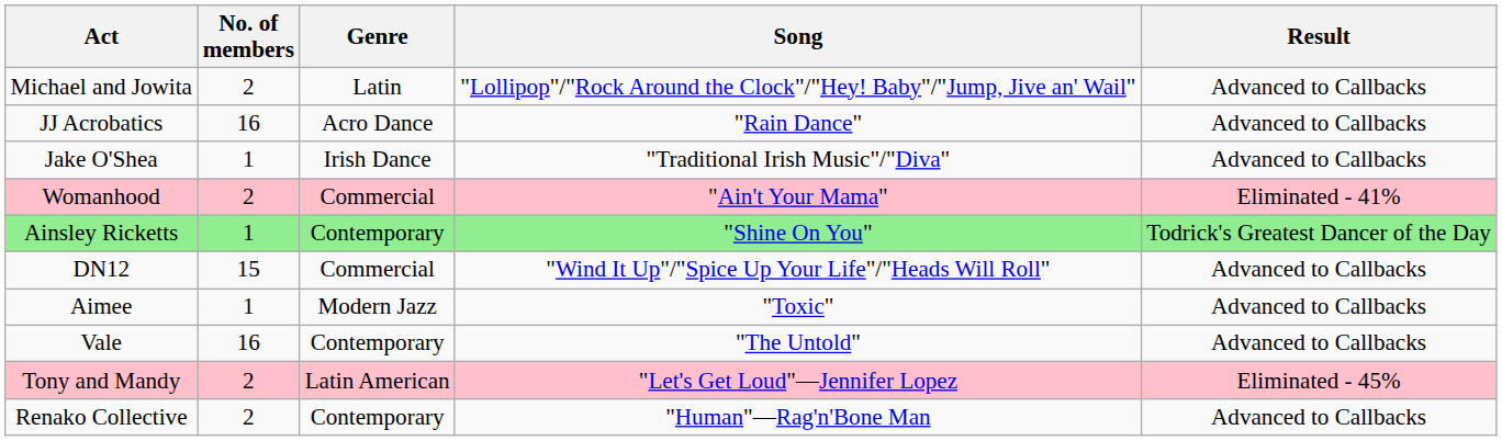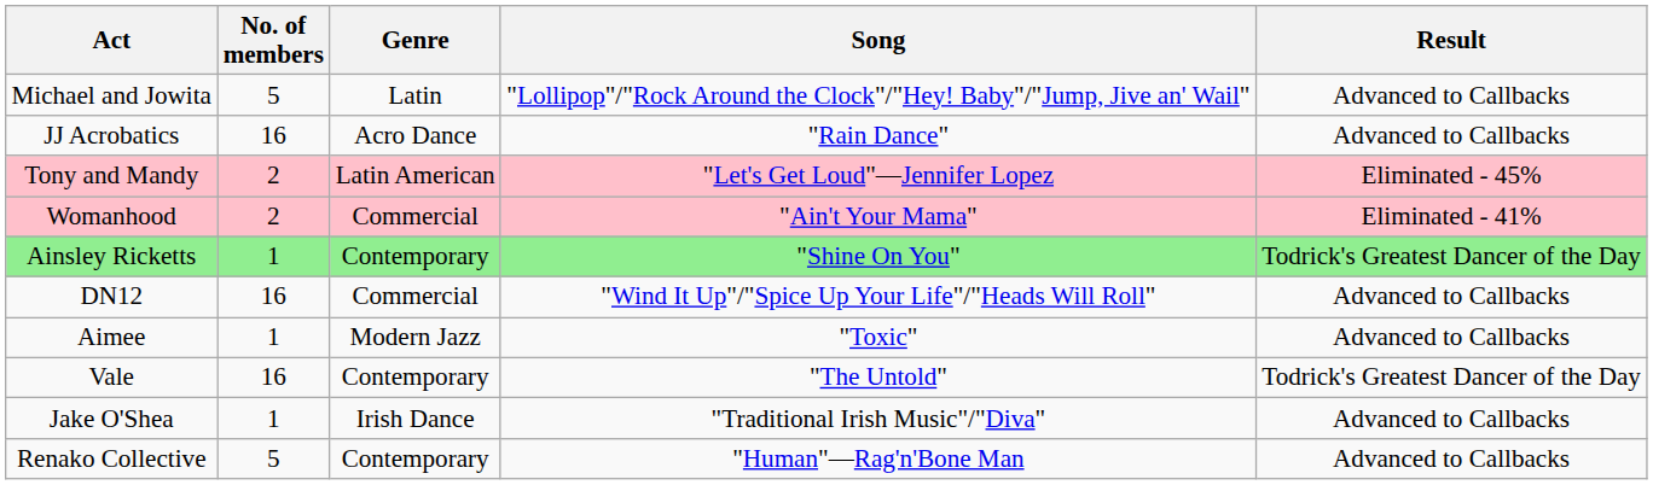 <table class="wikitable sortable" style="text-align:center">
 <tr>
 <th>Act</th>
 <th>No. of<br>members</th>
 <th>Genre</th>
 <th>Song</th>
 <th>Result</th>
 </tr>
 <tr>
 <td>Michael and Jowita</td>
-<td>2</td>
+<td>5</td>
 <td>Latin</td>
 <td>"<a href='#'>Lollipop</a>"/"<a href='#'>Rock Around the Clock</a>"/"<a href='#'>Hey! Baby</a>"/"<a href='#'>Jump, Jive an' Wail</a>"</td>
 <td>Advanced to Callbacks</td>
 </tr>
 <tr>
 <td>JJ Acrobatics</td>
 <td>16</td>
 <td>Acro Dance</td>
 <td>"<a href='#'>Rain Dance</a>"</td>
 <td>Advanced to Callbacks</td>
 </tr>
-<tr>
-<td>Jake O'Shea</td>
-<td>1</td>
-<td>Irish Dance</td>
-<td>"Traditional Irish Music"/"<a href='#'>Diva</a>"</td>
-<td>Advanced to Callbacks</td>
+<tr style="background:pink;">
+<td>Tony and Mandy</td>
+<td>2</td>
+<td>Latin American</td>
+<td>"<a href='#'>Let's Get Loud</a>"—<a href='#'>Jennifer Lopez</a></td>
+<td>Eliminated - 45%</td>
 </tr>
 <tr style="background:pink;">
 <td>Womanhood</td>
 <td>2</td>
 <td>Commercial</td>
 <td>"<a href='#'>Ain't Your Mama</a>"</td>
 <td>Eliminated - 41%</td>
 </tr>
 <tr style="background:lightgreen;">
 <td>Ainsley Ricketts</td>
 <td>1</td>
 <td>Contemporary</td>
 <td>"<a href='#'>Shine On You</a>"</td>
 <td>Todrick's Greatest Dancer of the Day</td>
 </tr>
 <tr>
 <td>DN12</td>
-<td>15</td>
+<td>16</td>
 <td>Commercial</td>
 <td>"<a href='#'>Wind It Up</a>"/"<a href='#'>Spice Up Your Life</a>"/"<a href='#'>Heads Will Roll</a>"</td>
 <td>Advanced to Callbacks</td>
 </tr>
 <tr>
 <td>Aimee</td>
 <td>1</td>
 <td>Modern Jazz</td>
 <td>"<a href='#'>Toxic</a>"</td>
 <td>Advanced to Callbacks</td>
 </tr>
 <tr>
 <td>Vale</td>
 <td>16</td>
 <td>Contemporary</td>
 <td>"<a href='#'>The Untold</a>"</td>
+<td>Todrick's Greatest Dancer of the Day</td>
+</tr>
+<tr>
+<td>Jake O'Shea</td>
+<td>1</td>
+<td>Irish Dance</td>
+<td>"Traditional Irish Music"/"<a href='#'>Diva</a>"</td>
 <td>Advanced to Callbacks</td>
-</tr>
-<tr style="background:pink;">
-<td>Tony and Mandy</td>
-<td>2</td>
-<td>Latin American</td>
-<td>"<a href='#'>Let's Get Loud</a>"—<a href='#'>Jennifer Lopez</a></td>
-<td>Eliminated - 45%</td>
 </tr>
 <tr>
 <td>Renako Collective</td>
-<td>2</td>
+<td>5</td>
 <td>Contemporary</td>
 <td>"<a href='#'>Human</a>"—<a href='#'>Rag'n'Bone Man</a></td>
 <td>Advanced to Callbacks</td>
 </tr>
 </table>
